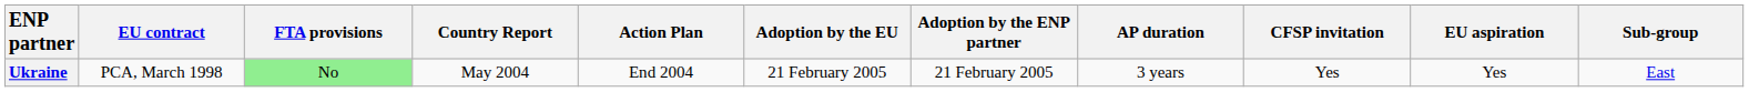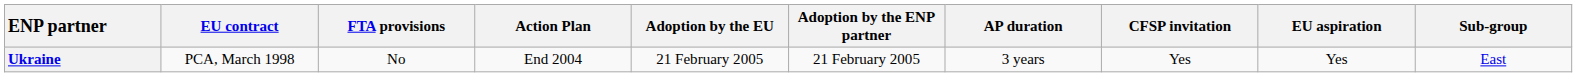 <table class="wikitable"  style="text-align:center; font-size:95%; width:100%">
 <tr style="background:#ececec;">
 <th style="text-align:left"><big>ENP partner</big></th>
 <th style="width:10%"><a href='#'>EU contract</a></th>
 <th style="width:10%"><a href='#'>FTA</a> provisions</th>
-<th style="width:10%">Country Report</th>
 <th style="width:10%">Action Plan</th>
 <th style="width:10%">Adoption by the EU</th>
 <th style="width:10%">Adoption by the ENP partner</th>
 <th style="width:10%">AP duration</th>
 <th style="width:10%">CFSP invitation</th>
 <th style="width:10%">EU aspiration</th>
 <th style="width:10%">Sub-group</th>
 </tr>
 <tr>
 <th style="text-align:left"><a href='#'>Ukraine</a></th>
 <td>PCA, March 1998</td>
-<td style="background: lightgreen;">No</td>
-<td>May 2004</td>
+<td>No</td>
 <td>End 2004</td>
 <td>21 February 2005</td>
 <td>21 February 2005</td>
 <td>3 years</td>
 <td>Yes</td>
 <td>Yes</td>
 <td><a href='#'>East</a></td>
 </tr>
 </table>
